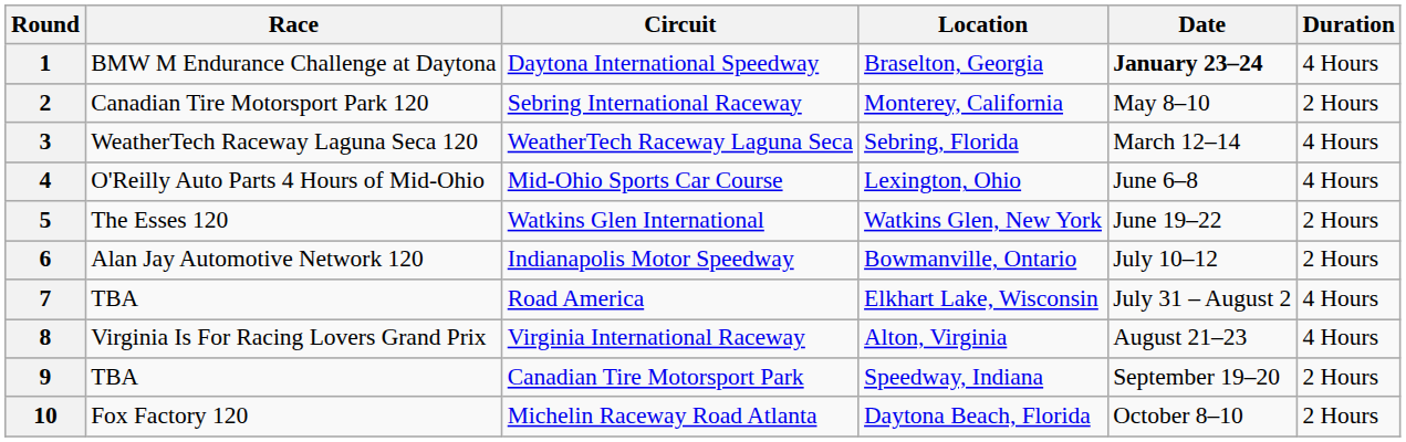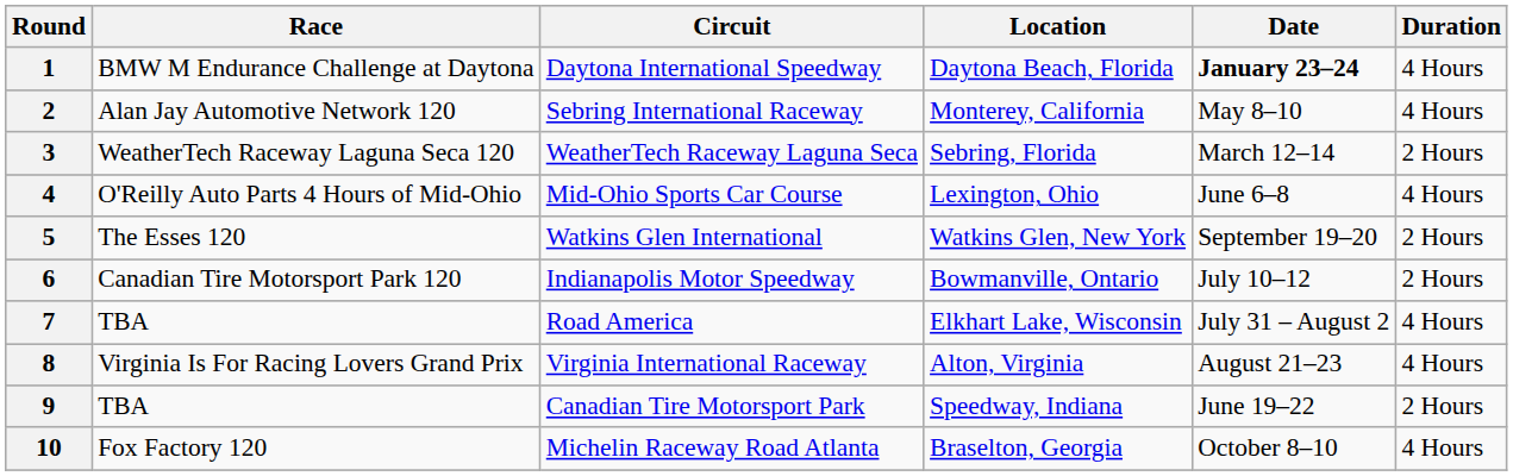 <table class="wikitable" style="font-size:85%;">
 <tr>
 <th>Round</th>
 <th>Race</th>
 <th>Circuit</th>
 <th>Location</th>
 <th>Date</th>
 <th>Duration</th>
 </tr>
 <tr>
 <th>1</th>
 <td>BMW M Endurance Challenge at Daytona</td>
 <td> <a href='#'>Daytona International Speedway</a></td>
-<td><a href='#'>Braselton, Georgia</a></td>
+<td><a href='#'>Daytona Beach, Florida</a></td>
 <td><strong>January 23–24</strong></td>
 <td>4 Hours</td>
 </tr>
 <tr>
 <th>2</th>
-<td>Canadian Tire Motorsport Park 120</td>
+<td>Alan Jay Automotive Network 120</td>
 <td> <a href='#'>Sebring International Raceway</a></td>
 <td><a href='#'>Monterey, California</a></td>
 <td>May 8–10</td>
-<td>2 Hours</td>
+<td>4 Hours</td>
 </tr>
 <tr>
 <th>3</th>
 <td>WeatherTech Raceway Laguna Seca 120</td>
 <td> <a href='#'>WeatherTech Raceway Laguna Seca</a></td>
 <td><a href='#'>Sebring, Florida</a></td>
 <td>March 12–14</td>
-<td>4 Hours</td>
+<td>2 Hours</td>
 </tr>
 <tr>
 <th>4</th>
 <td>O'Reilly Auto Parts 4 Hours of Mid-Ohio</td>
 <td> <a href='#'>Mid-Ohio Sports Car Course</a></td>
 <td><a href='#'>Lexington, Ohio</a></td>
 <td>June 6–8</td>
 <td>4 Hours</td>
 </tr>
 <tr>
 <th>5</th>
 <td>The Esses 120</td>
 <td> <a href='#'>Watkins Glen International</a></td>
 <td><a href='#'>Watkins Glen, New York</a></td>
-<td>June 19–22</td>
+<td>September 19–20</td>
 <td>2 Hours</td>
 </tr>
 <tr>
 <th>6</th>
-<td>Alan Jay Automotive Network 120</td>
+<td>Canadian Tire Motorsport Park 120</td>
 <td> <a href='#'>Indianapolis Motor Speedway</a></td>
 <td><a href='#'>Bowmanville, Ontario</a></td>
 <td>July 10–12</td>
 <td>2 Hours</td>
 </tr>
 <tr>
 <th>7</th>
 <td>TBA</td>
 <td> <a href='#'>Road America</a></td>
 <td><a href='#'>Elkhart Lake, Wisconsin</a></td>
 <td>July 31 – August 2</td>
 <td>4 Hours</td>
 </tr>
 <tr>
 <th>8</th>
 <td>Virginia Is For Racing Lovers Grand Prix</td>
 <td> <a href='#'>Virginia International Raceway</a></td>
 <td><a href='#'>Alton, Virginia</a></td>
 <td>August 21–23</td>
 <td>4 Hours</td>
 </tr>
 <tr>
 <th>9</th>
 <td>TBA</td>
 <td> <a href='#'>Canadian Tire Motorsport Park</a></td>
 <td><a href='#'>Speedway, Indiana</a></td>
-<td>September 19–20</td>
+<td>June 19–22</td>
 <td>2 Hours</td>
 </tr>
 <tr>
 <th>10</th>
 <td>Fox Factory 120</td>
 <td> <a href='#'>Michelin Raceway Road Atlanta</a></td>
-<td><a href='#'>Daytona Beach, Florida</a></td>
+<td><a href='#'>Braselton, Georgia</a></td>
 <td>October 8–10</td>
-<td>2 Hours</td>
+<td>4 Hours</td>
 </tr>
 </table>
